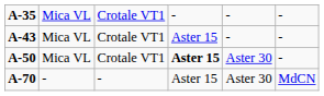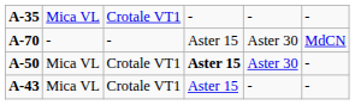 <table class="wikitable">
 <tr>
 <td><strong>A-35</strong></td>
 <td><a href='#'>Mica VL</a></td>
 <td><a href='#'>Crotale VT1</a></td>
 <td>-</td>
 <td>-</td>
 <td>-</td>
 </tr>
 <tr>
-<td><strong>A-43</strong></td>
-<td>Mica VL</td>
-<td>Crotale VT1</td>
-<td><a href='#'>Aster 15</a></td>
+<td><strong>A-70 </strong></td>
 <td>-</td>
 <td>-</td>
+<td>Aster 15</td>
+<td>Aster 30</td>
+<td><a href='#'>MdCN</a></td>
 </tr>
 <tr>
 <td><strong>A-50</strong></td>
 <td>Mica VL</td>
 <td>Crotale VT1</td>
 <td><strong>Aster 15</strong></td>
 <td><a href='#'>Aster 30</a></td>
 <td>-</td>
 </tr>
 <tr>
-<td><strong>A-70 </strong></td>
+<td><strong>A-43</strong></td>
+<td>Mica VL</td>
+<td>Crotale VT1</td>
+<td><a href='#'>Aster 15</a></td>
 <td>-</td>
 <td>-</td>
-<td>Aster 15</td>
-<td>Aster 30</td>
-<td><a href='#'>MdCN</a></td>
 </tr>
 </table>
